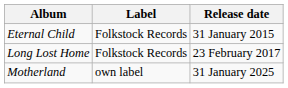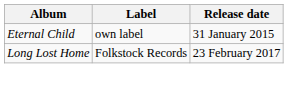 <table class="wikitable">
 <tr>
 <th>Album</th>
 <th>Label</th>
 <th>Release date</th>
 </tr>
 <tr>
 <td><em>Eternal Child</em></td>
-<td>Folkstock Records</td>
+<td>own label</td>
 <td>31 January 2015</td>
 </tr>
 <tr>
 <td><em>Long Lost Home</em></td>
 <td>Folkstock Records</td>
 <td>23 February 2017</td>
 </tr>
-<tr>
-<td><em>Motherland</em></td>
-<td>own label</td>
-<td>31 January 2025</td>
-</tr>
 </table>
